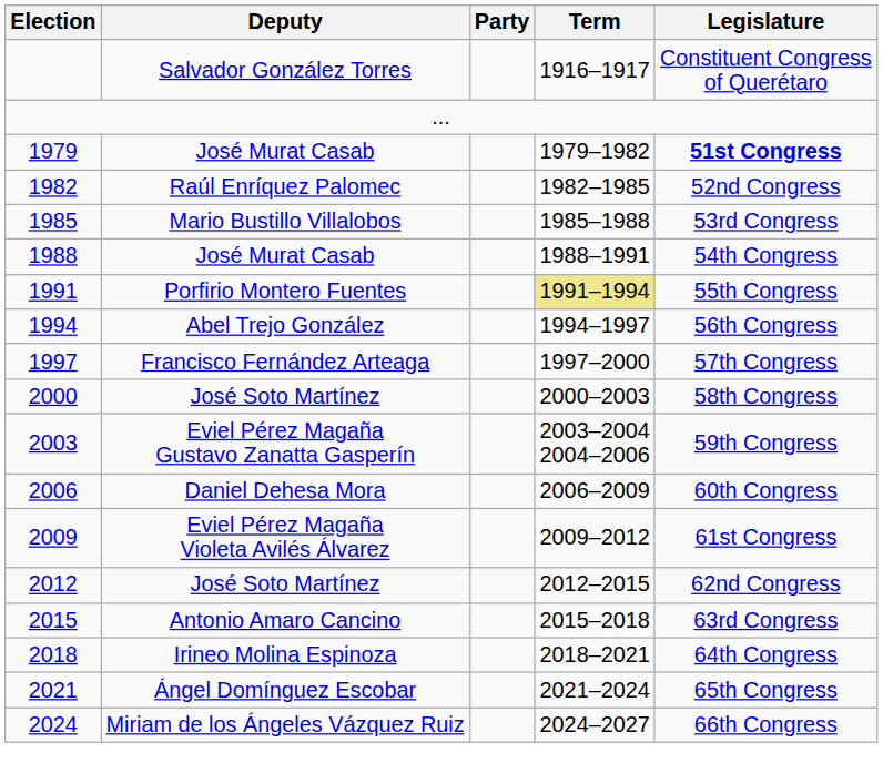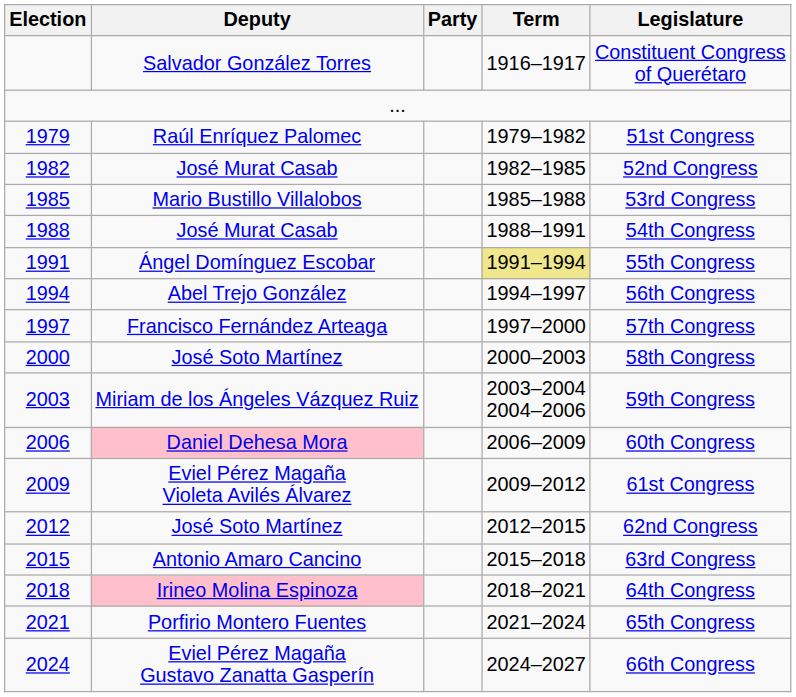 <table class="wikitable" style="text-align: center">
 <tr>
 <th>Election</th>
 <th>Deputy</th>
 <th>Party</th>
 <th>Term</th>
 <th>Legislature</th>
 </tr>
 <tr>
 <td></td>
 <td><a href='#'>Salvador González Torres</a></td>
 <td></td>
 <td>1916–1917</td>
 <td><a href='#'>Constituent Congress<br>of Querétaro</a></td>
 </tr>
 <tr>
 <td colspan=6>...</td>
 </tr>
 <tr>
 <td><a href='#'>1979</a></td>
-<td><a href='#'>José Murat Casab</a></td>
+<td><a href='#'>Raúl Enríquez Palomec</a></td>
 <td></td>
 <td>1979–1982</td>
-<td><strong><a href='#'>51st Congress</a></strong></td>
+<td><a href='#'>51st Congress</a></td>
 </tr>
 <tr>
 <td><a href='#'>1982</a></td>
-<td><a href='#'>Raúl Enríquez Palomec</a></td>
+<td><a href='#'>José Murat Casab</a></td>
 <td></td>
 <td>1982–1985</td>
 <td><a href='#'>52nd Congress</a></td>
 </tr>
 <tr>
 <td><a href='#'>1985</a></td>
 <td><a href='#'>Mario Bustillo Villalobos</a></td>
 <td></td>
 <td>1985–1988</td>
 <td><a href='#'>53rd Congress</a></td>
 </tr>
 <tr>
 <td><a href='#'>1988</a></td>
 <td><a href='#'>José Murat Casab</a></td>
 <td></td>
 <td>1988–1991</td>
 <td><a href='#'>54th Congress</a></td>
 </tr>
 <tr>
 <td><a href='#'>1991</a></td>
-<td><a href='#'>Porfirio Montero Fuentes</a></td>
+<td><a href='#'>Ángel Domínguez Escobar</a></td>
 <td></td>
 <td style="background: khaki;">1991–1994</td>
 <td><a href='#'>55th Congress</a></td>
 </tr>
 <tr>
 <td><a href='#'>1994</a></td>
 <td><a href='#'>Abel Trejo González</a></td>
 <td></td>
 <td>1994–1997</td>
 <td><a href='#'>56th Congress</a></td>
 </tr>
 <tr>
 <td><a href='#'>1997</a></td>
 <td><a href='#'>Francisco Fernández Arteaga</a></td>
 <td></td>
 <td>1997–2000</td>
 <td><a href='#'>57th Congress</a></td>
 </tr>
 <tr>
 <td><a href='#'>2000</a></td>
 <td><a href='#'>José Soto Martínez</a></td>
 <td></td>
 <td>2000–2003</td>
 <td><a href='#'>58th Congress</a></td>
 </tr>
 <tr>
 <td><a href='#'>2003</a></td>
-<td><a href='#'>Eviel Pérez Magaña</a><br><a href='#'>Gustavo Zanatta Gasperín</a></td>
+<td><a href='#'>Miriam de los Ángeles Vázquez Ruiz</a></td>
 <td></td>
 <td>2003–2004<br>2004–2006</td>
 <td><a href='#'>59th Congress</a></td>
 </tr>
 <tr>
 <td><a href='#'>2006</a></td>
-<td><a href='#'>Daniel Dehesa Mora</a></td>
+<td style="background: pink;"><a href='#'>Daniel Dehesa Mora</a></td>
 <td></td>
 <td>2006–2009</td>
 <td><a href='#'>60th Congress</a></td>
 </tr>
 <tr>
 <td><a href='#'>2009</a></td>
 <td><a href='#'>Eviel Pérez Magaña</a><br><a href='#'>Violeta Avilés Álvarez</a></td>
 <td></td>
 <td>2009–2012</td>
 <td><a href='#'>61st Congress</a></td>
 </tr>
 <tr>
 <td><a href='#'>2012</a></td>
 <td><a href='#'>José Soto Martínez</a></td>
 <td></td>
 <td>2012–2015</td>
 <td><a href='#'>62nd Congress</a></td>
 </tr>
 <tr>
 <td><a href='#'>2015</a></td>
 <td><a href='#'>Antonio Amaro Cancino</a></td>
 <td></td>
 <td>2015–2018</td>
 <td><a href='#'>63rd Congress</a></td>
 </tr>
 <tr>
 <td><a href='#'>2018</a></td>
-<td><a href='#'>Irineo Molina Espinoza</a></td>
+<td style="background: pink;"><a href='#'>Irineo Molina Espinoza</a></td>
 <td></td>
 <td>2018–2021</td>
 <td><a href='#'>64th Congress</a></td>
 </tr>
 <tr>
 <td><a href='#'>2021</a></td>
-<td><a href='#'>Ángel Domínguez Escobar</a></td>
+<td><a href='#'>Porfirio Montero Fuentes</a></td>
 <td></td>
 <td>2021–2024</td>
 <td><a href='#'>65th Congress</a></td>
 </tr>
 <tr>
 <td><a href='#'>2024</a></td>
-<td><a href='#'>Miriam de los Ángeles Vázquez Ruiz</a></td>
+<td><a href='#'>Eviel Pérez Magaña</a><br><a href='#'>Gustavo Zanatta Gasperín</a></td>
 <td> </td>
 <td>2024–2027</td>
 <td><a href='#'>66th Congress</a></td>
 </tr>
 </table>
